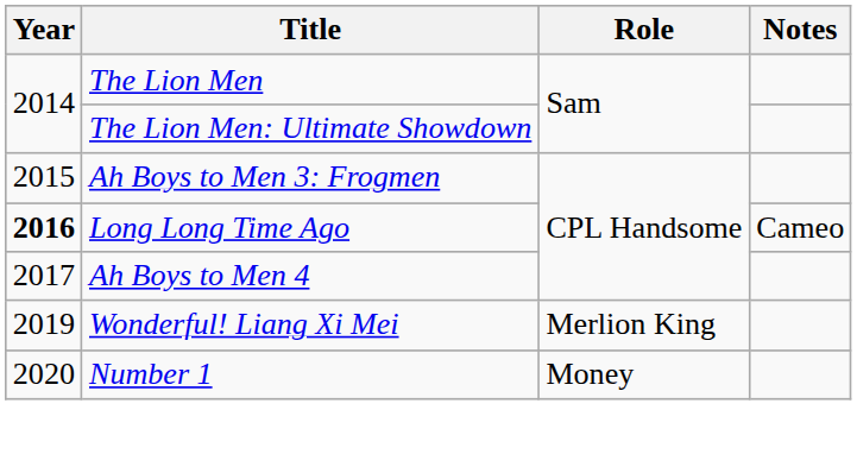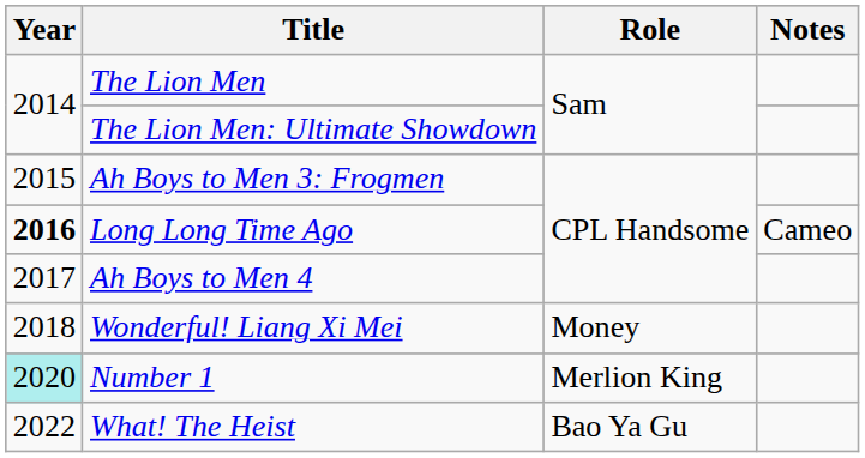 <table class="wikitable sortable">
 <tr>
 <th>Year</th>
 <th>Title</th>
 <th>Role</th>
 <th class="unsortable">Notes</th>
 </tr>
 <tr>
 <td rowspan="2">2014</td>
 <td><em><a href='#'>The Lion Men</a></em></td>
 <td rowspan="2">Sam</td>
 <td></td>
 </tr>
 <tr>
 <td><em><a href='#'>The Lion Men: Ultimate Showdown</a></em></td>
 <td></td>
 </tr>
 <tr>
 <td>2015</td>
 <td><em><a href='#'>Ah Boys to Men 3: Frogmen</a></em></td>
 <td rowspan="3">CPL Handsome</td>
 <td></td>
 </tr>
 <tr>
 <td><strong>2016</strong></td>
 <td><em><a href='#'>Long Long Time Ago</a></em></td>
 <td>Cameo</td>
 </tr>
 <tr>
 <td>2017</td>
 <td><em><a href='#'>Ah Boys to Men 4</a></em></td>
 <td></td>
 </tr>
 <tr>
-<td>2019</td>
+<td>2018</td>
 <td><em><a href='#'>Wonderful! Liang Xi Mei</a></em></td>
+<td>Money</td>
+<td></td>
+</tr>
+<tr>
+<td style="background: paleturquoise;">2020</td>
+<td><em><a href='#'>Number 1</a></em></td>
 <td>Merlion King</td>
 <td></td>
 </tr>
 <tr>
-<td>2020</td>
-<td><em><a href='#'>Number 1</a></em></td>
-<td>Money</td>
+<td>2022</td>
+<td><em><a href='#'>What! The Heist</a></em></td>
+<td>Bao Ya Gu</td>
 <td></td>
 </tr>
 </table>
